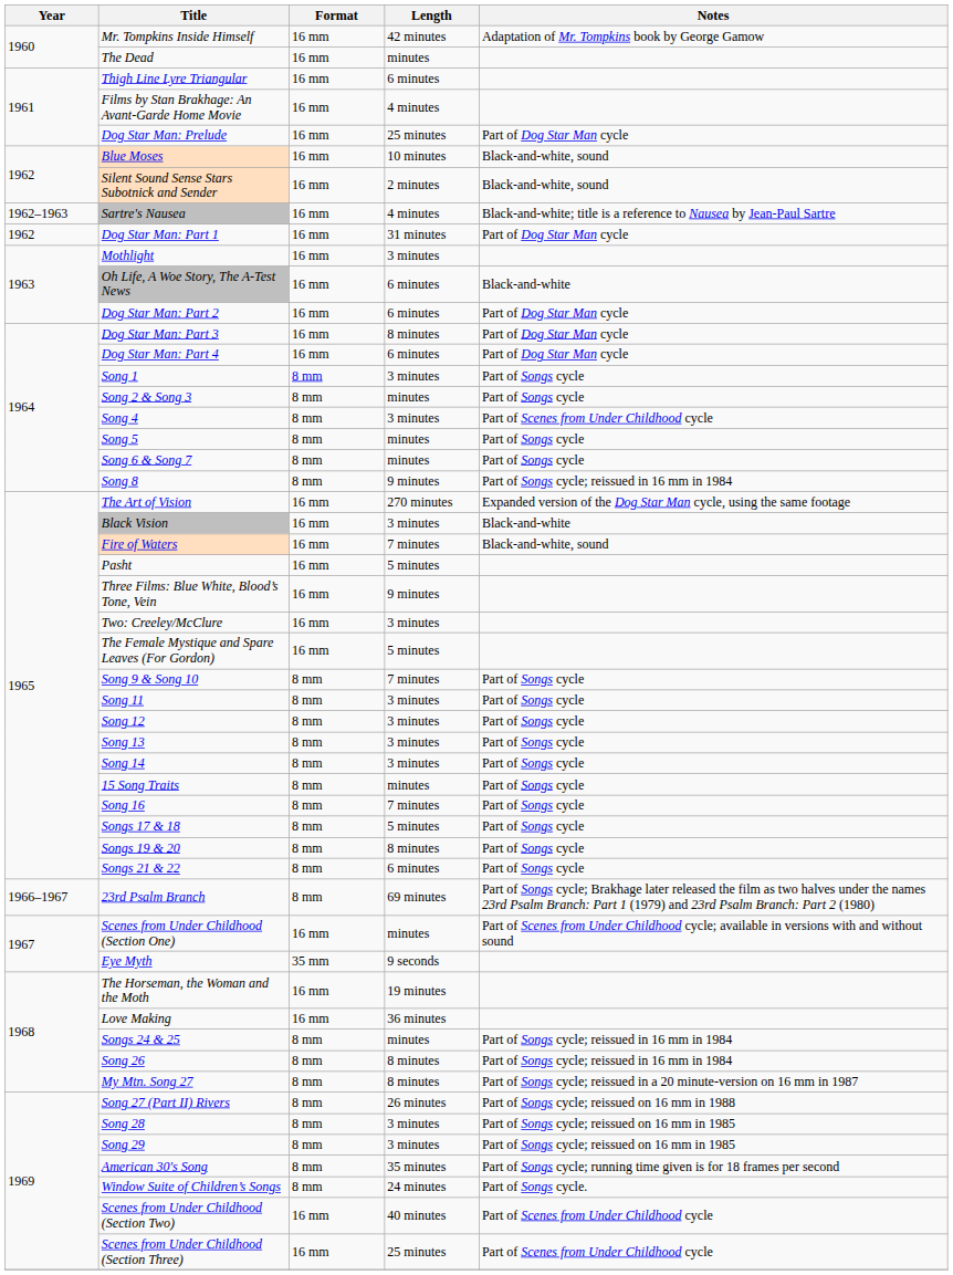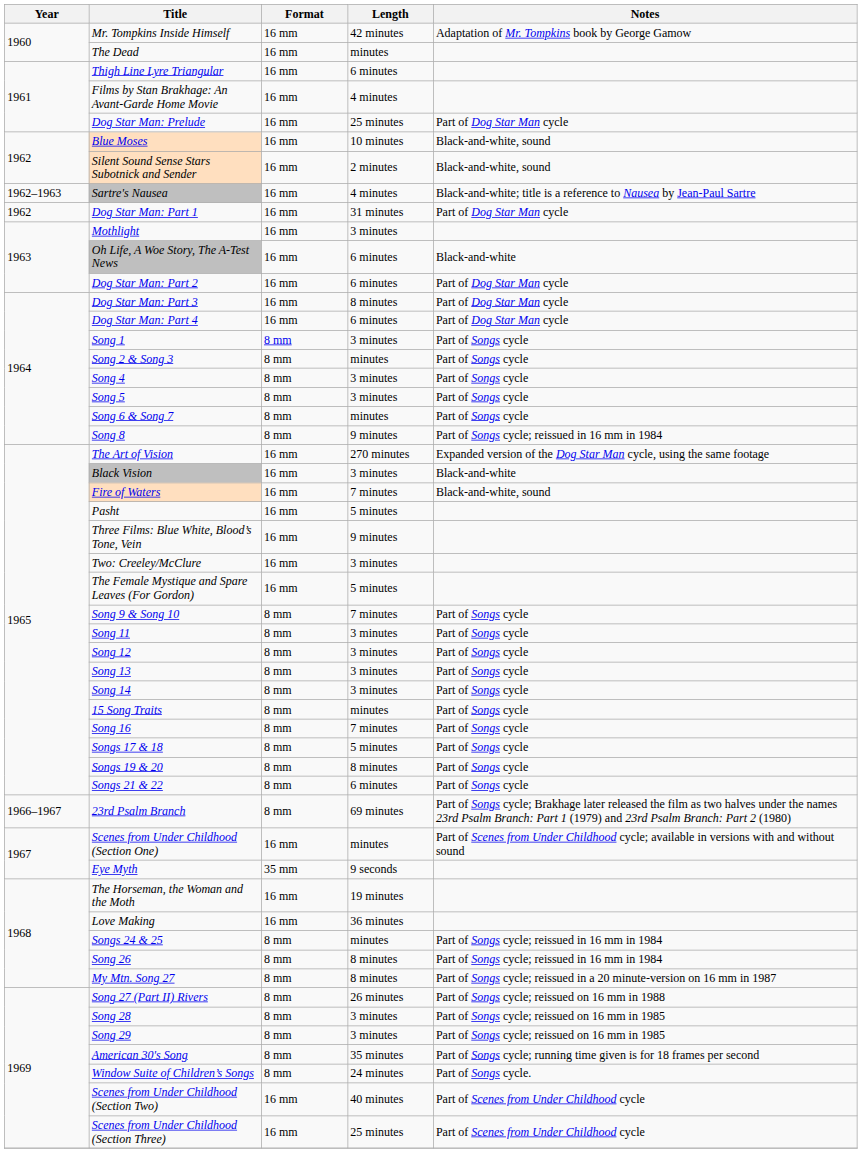 <table class="wikitable plainrowheaders" style="width: 90%">
 <tr>
 <th style="width: 5%;" scope="col">Year</th>
 <th style="width: 10%;" scope="col">Title</th>
 <th style="width: 5%;" scope="col">Format</th>
 <th style="width: 5%;" scope="col">Length</th>
 <th style="width: 25%;" scope="col">Notes</th>
 </tr>
 <tr>
 <td scope="row" rowspan="2">1960</td>
 <td><em>Mr. Tompkins Inside Himself</em></td>
 <td>16 mm</td>
 <td>42 minutes</td>
 <td>Adaptation of <em><a href='#'>Mr. Tompkins</a></em> book by George Gamow</td>
 </tr>
 <tr>
 <td scope="row"><em>The Dead</em></td>
 <td>16 mm</td>
 <td> minutes</td>
 <td></td>
 </tr>
 <tr>
 <td scope="row" rowspan="3">1961</td>
 <td><em><a href='#'>Thigh Line Lyre Triangular</a></em></td>
 <td>16 mm</td>
 <td>6 minutes</td>
 <td></td>
 </tr>
 <tr>
 <td scope="row"><em>Films by Stan Brakhage: An Avant-Garde Home Movie</em></td>
 <td>16 mm</td>
 <td>4 minutes</td>
 <td></td>
 </tr>
 <tr>
 <td scope="row"><em><a href='#'>Dog Star Man: Prelude</a></em></td>
 <td>16 mm</td>
 <td>25 minutes</td>
 <td>Part of <em><a href='#'>Dog Star Man</a></em> cycle</td>
 </tr>
 <tr>
 <td scope="row" rowspan="2">1962</td>
 <td scope="row" style="background: #ffdfbf;"><em><a href='#'>Blue Moses</a></em></td>
 <td>16 mm</td>
 <td>10 minutes</td>
 <td>Black-and-white, sound</td>
 </tr>
 <tr>
 <td scope="row" style="background: #ffdfbf;"><em>Silent Sound Sense Stars Subotnick and Sender</em></td>
 <td>16 mm</td>
 <td>2 minutes</td>
 <td>Black-and-white, sound</td>
 </tr>
 <tr>
 <td scope="row">1962–1963</td>
 <td scope="row" style="background: #bfbfbf;"><em>Sartre's Nausea</em></td>
 <td>16 mm</td>
 <td>4 minutes</td>
 <td>Black-and-white; title is a reference to <em><a href='#'>Nausea</a></em> by <a href='#'>Jean-Paul Sartre</a></td>
 </tr>
 <tr>
 <td scope="row">1962</td>
 <td><em><a href='#'>Dog Star Man: Part 1</a></em></td>
 <td>16 mm</td>
 <td>31 minutes</td>
 <td>Part of <em><a href='#'>Dog Star Man</a></em> cycle</td>
 </tr>
 <tr>
 <td scope="row" rowspan="3">1963</td>
 <td><em><a href='#'>Mothlight</a></em></td>
 <td>16 mm</td>
 <td>3 minutes</td>
 <td></td>
 </tr>
 <tr>
 <td scope="row" style="background: #bfbfbf;"><em>Oh Life, A Woe Story, The A-Test News</em></td>
 <td>16 mm</td>
 <td>6 minutes</td>
 <td>Black-and-white</td>
 </tr>
 <tr>
 <td scope="row"><em><a href='#'>Dog Star Man: Part 2</a></em></td>
 <td>16 mm</td>
 <td>6 minutes</td>
 <td>Part of <em><a href='#'>Dog Star Man</a></em> cycle</td>
 </tr>
 <tr>
 <td scope="row" rowspan="8">1964</td>
 <td><em><a href='#'>Dog Star Man: Part 3</a></em></td>
 <td>16 mm</td>
 <td>8 minutes</td>
 <td>Part of <em><a href='#'>Dog Star Man</a></em> cycle</td>
 </tr>
 <tr>
 <td scope="row"><em><a href='#'>Dog Star Man: Part 4</a></em></td>
 <td>16 mm</td>
 <td>6 minutes</td>
 <td>Part of <em><a href='#'>Dog Star Man</a></em> cycle</td>
 </tr>
 <tr>
 <td scope="row"><em><a href='#'>Song 1</a></em></td>
 <td><a href='#'>8 mm</a></td>
 <td>3 minutes</td>
 <td>Part of <em><a href='#'>Songs</a></em> cycle</td>
 </tr>
 <tr>
 <td scope="row"><em><a href='#'>Song 2 & Song 3</a></em></td>
 <td>8 mm</td>
 <td> minutes</td>
 <td>Part of <em><a href='#'>Songs</a></em> cycle</td>
 </tr>
 <tr>
 <td scope="row"><em><a href='#'>Song 4</a></em></td>
 <td>8 mm</td>
 <td>3 minutes</td>
-<td>Part of <em><a href='#'>Scenes from Under Childhood</a></em> cycle</td>
+<td>Part of <em><a href='#'>Songs</a></em> cycle</td>
 </tr>
 <tr>
 <td scope="row"><em><a href='#'>Song 5</a></em></td>
 <td>8 mm</td>
-<td> minutes</td>
+<td>3 minutes</td>
 <td>Part of <em><a href='#'>Songs</a></em> cycle</td>
 </tr>
 <tr>
 <td scope="row"><em><a href='#'>Song 6 & Song 7</a></em></td>
 <td>8 mm</td>
 <td> minutes</td>
 <td>Part of <em><a href='#'>Songs</a></em> cycle</td>
 </tr>
 <tr>
 <td scope="row"><em><a href='#'>Song 8</a></em></td>
 <td>8 mm</td>
 <td>9 minutes</td>
 <td>Part of <em><a href='#'>Songs</a></em> cycle; reissued in 16 mm in 1984</td>
 </tr>
 <tr>
 <td scope="row" rowspan="17">1965</td>
 <td><em><a href='#'>The Art of Vision</a></em></td>
 <td>16 mm</td>
 <td>270 minutes</td>
 <td>Expanded version of the <em><a href='#'>Dog Star Man</a></em> cycle, using the same footage</td>
 </tr>
 <tr>
 <td scope="row" style="background: #bfbfbf;"><em>Black Vision</em></td>
 <td>16 mm</td>
 <td>3 minutes</td>
 <td>Black-and-white</td>
 </tr>
 <tr>
 <td scope="row" style="background: #ffdfbf;"><em><a href='#'>Fire of Waters</a></em></td>
 <td>16 mm</td>
 <td>7 minutes</td>
 <td>Black-and-white, sound</td>
 </tr>
 <tr>
 <td scope="row"><em>Pasht</em></td>
 <td>16 mm</td>
 <td>5 minutes</td>
 <td></td>
 </tr>
 <tr>
 <td scope="row"><em>Three Films: Blue White, Blood’s Tone, Vein</em></td>
 <td>16 mm</td>
 <td>9 minutes</td>
 <td></td>
 </tr>
 <tr>
 <td scope="row"><em>Two: Creeley/McClure</em></td>
 <td>16 mm</td>
 <td>3 minutes</td>
 <td></td>
 </tr>
 <tr>
 <td scope="row"><em>The Female Mystique and Spare Leaves (For Gordon)</em></td>
 <td>16 mm</td>
 <td>5 minutes</td>
 <td></td>
 </tr>
 <tr>
 <td scope="row"><em><a href='#'>Song 9 & Song 10</a></em></td>
 <td>8 mm</td>
 <td>7 minutes</td>
 <td>Part of <em><a href='#'>Songs</a></em> cycle</td>
 </tr>
 <tr>
 <td scope="row"><em><a href='#'>Song 11</a></em></td>
 <td>8 mm</td>
 <td>3 minutes</td>
 <td>Part of <em><a href='#'>Songs</a></em> cycle</td>
 </tr>
 <tr>
 <td scope="row"><em><a href='#'>Song 12</a></em></td>
 <td>8 mm</td>
 <td>3 minutes</td>
 <td>Part of <em><a href='#'>Songs</a></em> cycle</td>
 </tr>
 <tr>
 <td scope="row"><em><a href='#'>Song 13</a></em></td>
 <td>8 mm</td>
 <td>3 minutes</td>
 <td>Part of <em><a href='#'>Songs</a></em> cycle</td>
 </tr>
 <tr>
 <td scope="row"><em><a href='#'>Song 14</a></em></td>
 <td>8 mm</td>
 <td>3 minutes</td>
 <td>Part of <em><a href='#'>Songs</a></em> cycle</td>
 </tr>
 <tr>
 <td scope="row"><em><a href='#'>15 Song Traits</a></em></td>
 <td>8 mm</td>
 <td> minutes</td>
 <td>Part of <em><a href='#'>Songs</a></em> cycle</td>
 </tr>
 <tr>
 <td scope="row"><em><a href='#'>Song 16</a></em></td>
 <td>8 mm</td>
 <td>7 minutes</td>
 <td>Part of <em><a href='#'>Songs</a></em> cycle</td>
 </tr>
 <tr>
 <td scope="row"><em><a href='#'>Songs 17 & 18</a></em></td>
 <td>8 mm</td>
 <td>5 minutes</td>
 <td>Part of <em><a href='#'>Songs</a></em> cycle</td>
 </tr>
 <tr>
 <td scope="row"><em><a href='#'>Songs 19 & 20</a></em></td>
 <td>8 mm</td>
 <td>8 minutes</td>
 <td>Part of <em><a href='#'>Songs</a></em> cycle</td>
 </tr>
 <tr>
 <td scope="row"><em><a href='#'>Songs 21 & 22</a></em></td>
 <td>8 mm</td>
 <td>6 minutes</td>
 <td>Part of <em><a href='#'>Songs</a></em> cycle</td>
 </tr>
 <tr>
 <td scope="row">1966–1967</td>
 <td><em><a href='#'>23rd Psalm Branch</a></em></td>
 <td>8 mm</td>
 <td>69 minutes</td>
 <td>Part of <em><a href='#'>Songs</a></em> cycle; Brakhage later released the film as two halves under the names <em>23rd Psalm Branch: Part 1</em> (1979) and <em>23rd Psalm Branch: Part 2</em> (1980)</td>
 </tr>
 <tr>
 <td scope="row" rowspan="2">1967</td>
 <td><em><a href='#'>Scenes from Under Childhood</a> (Section One)</em></td>
 <td>16 mm</td>
 <td> minutes</td>
 <td>Part of <em><a href='#'>Scenes from Under Childhood</a></em> cycle; available in versions with and without sound</td>
 </tr>
 <tr>
 <td scope="row"><em><a href='#'>Eye Myth</a></em></td>
 <td>35 mm</td>
 <td>9 seconds</td>
 <td></td>
 </tr>
 <tr>
 <td scope="row" rowspan="5">1968</td>
 <td><em>The Horseman, the Woman and the Moth</em></td>
 <td>16 mm</td>
 <td>19 minutes</td>
 <td></td>
 </tr>
 <tr>
 <td scope="row"><em>Love Making</em></td>
 <td>16 mm</td>
 <td>36 minutes</td>
 <td></td>
 </tr>
 <tr>
 <td scope="row"><em><a href='#'>Songs 24 & 25</a></em></td>
 <td>8 mm</td>
 <td> minutes</td>
 <td>Part of <em><a href='#'>Songs</a></em> cycle; reissued in 16 mm in 1984</td>
 </tr>
 <tr>
 <td scope="row"><em><a href='#'>Song 26</a></em></td>
 <td>8 mm</td>
 <td>8 minutes</td>
 <td>Part of <em><a href='#'>Songs</a></em> cycle; reissued in 16 mm in 1984</td>
 </tr>
 <tr>
 <td scope="row"><em><a href='#'>My Mtn. Song 27</a></em></td>
 <td>8 mm</td>
 <td>8 minutes</td>
 <td>Part of <em><a href='#'>Songs</a></em> cycle; reissued in a 20 minute-version on 16 mm in 1987</td>
 </tr>
 <tr>
 <td scope="row" rowspan="7">1969</td>
 <td><em><a href='#'>Song 27 (Part II) Rivers</a></em></td>
 <td>8 mm</td>
 <td>26 minutes</td>
 <td>Part of <em><a href='#'>Songs</a></em> cycle; reissued on 16 mm in 1988</td>
 </tr>
 <tr>
 <td scope="row"><em><a href='#'>Song 28</a></em></td>
 <td>8 mm</td>
 <td>3 minutes</td>
 <td>Part of <em><a href='#'>Songs</a></em> cycle; reissued on 16 mm in 1985</td>
 </tr>
 <tr>
 <td scope="row"><em><a href='#'>Song 29</a></em></td>
 <td>8 mm</td>
 <td>3 minutes</td>
 <td>Part of <em><a href='#'>Songs</a></em> cycle; reissued on 16 mm in 1985</td>
 </tr>
 <tr>
 <td scope="row"><em><a href='#'>American 30's Song</a></em></td>
 <td>8 mm</td>
 <td>35 minutes</td>
 <td>Part of <em><a href='#'>Songs</a></em> cycle; running time given is for 18 frames per second</td>
 </tr>
 <tr>
 <td scope="row"><em><a href='#'>Window Suite of Children’s Songs</a></em></td>
 <td>8 mm</td>
 <td>24 minutes</td>
 <td>Part of <em><a href='#'>Songs</a></em> cycle.</td>
 </tr>
 <tr>
 <td scope="row"><em><a href='#'>Scenes from Under Childhood</a> (Section Two)</em></td>
 <td>16 mm</td>
 <td>40 minutes</td>
 <td>Part of <em><a href='#'>Scenes from Under Childhood</a></em> cycle</td>
 </tr>
 <tr>
 <td scope="row"><em><a href='#'>Scenes from Under Childhood</a> (Section Three)</em></td>
 <td>16 mm</td>
 <td>25 minutes</td>
 <td>Part of <em><a href='#'>Scenes from Under Childhood</a></em> cycle</td>
 </tr>
 <tr>
 </tr>
 </table>
